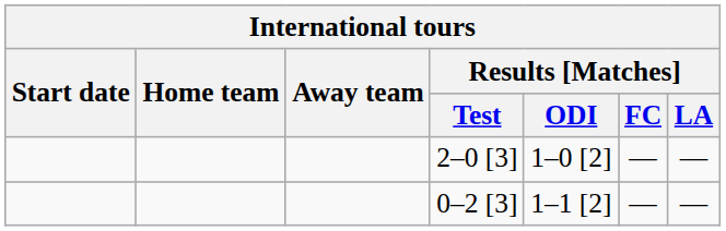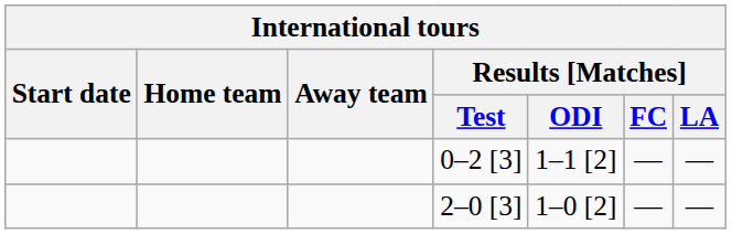 <table class="wikitable">
 <tr>
 <th colspan="7">International tours</th>
 </tr>
 <tr>
 <th rowspan="2">Start date</th>
 <th rowspan="2">Home team</th>
 <th rowspan="2">Away team</th>
 <th colspan="4">Results [Matches]</th>
 </tr>
 <tr>
 <th><a href='#'>Test</a></th>
 <th><a href='#'>ODI</a></th>
 <th><a href='#'>FC</a></th>
 <th><a href='#'>LA</a></th>
 </tr>
 <tr>
 <td><a href='#'></a></td>
 <td></td>
 <td></td>
-<td>2–0 [3]</td>
-<td>1–0 [2]</td>
+<td>0–2 [3]</td>
+<td>1–1 [2]</td>
 <td ; style="text-align:center">—</td>
 <td ; style="text-align:center">—</td>
 </tr>
 <tr>
 <td><a href='#'></a></td>
 <td></td>
 <td></td>
-<td>0–2 [3]</td>
-<td>1–1 [2]</td>
+<td>2–0 [3]</td>
+<td>1–0 [2]</td>
 <td ; style="text-align:center">—</td>
 <td ; style="text-align:center">—</td>
 </tr>
 </table>
